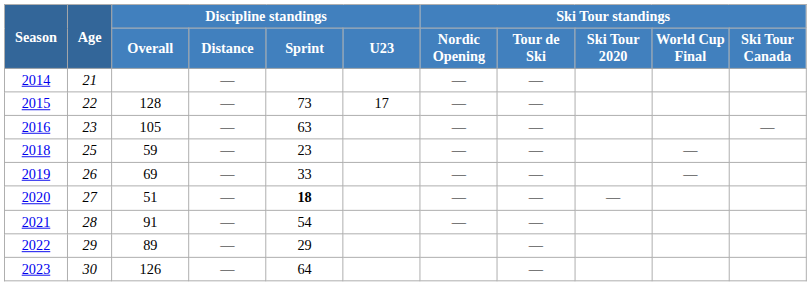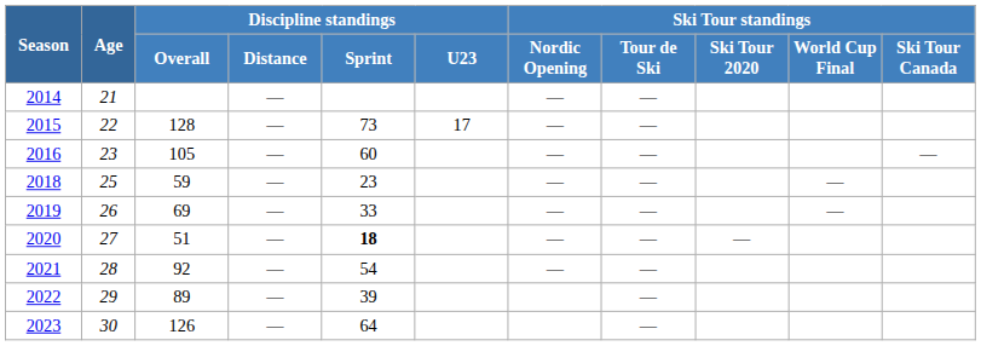 <table class="wikitable" style="font-size:95%; text-align:center; border:grey solid 1px; border-collapse:collapse; background:#ffffff;">
 <tr>
 <th style="background-color:#369; color:white; width:60px;" rowspan="2"> Season </th>
 <th style="background-color:#369; color:white; width:40px;" rowspan="2"> Age </th>
 <th style="background-color:#4180be; color:white;" colspan="4">Discipline standings</th>
 <th style="background-color:#4180be; color:white;" colspan="6">Ski Tour standings</th>
 </tr>
 <tr>
 <th style="background-color:#4180be; color:white; width:75px;">Overall</th>
 <th style="background-color:#4180be; color:white; width:75px;">Distance</th>
 <th style="background-color:#4180be; color:white; width:75px;">Sprint</th>
 <th style="background-color:#4180be; color:white; width:75px;">U23</th>
 <th style="background-color:#4180be; color:white; width:75px;">Nordic<br>Opening</th>
 <th style="background-color:#4180be; color:white; width:75px;">Tour de<br>Ski</th>
 <th style="background-color:#4180be; color:white; width:75px;">Ski Tour<br>2020</th>
 <th style="background-color:#4180be; color:white; width:75px;">World Cup<br>Final</th>
 <th style="background-color:#4180be; color:white; width:75px;">Ski Tour<br>Canada</th>
 </tr>
 <tr>
 <td><a href='#'>2014</a></td>
 <td><em>21</em></td>
 <td></td>
 <td>—</td>
 <td></td>
 <td></td>
 <td>—</td>
 <td>—</td>
 <td></td>
 <td></td>
 <td></td>
 </tr>
 <tr>
 <td><a href='#'>2015</a></td>
 <td><em>22</em></td>
 <td>128</td>
 <td>—</td>
 <td>73</td>
 <td>17</td>
 <td>—</td>
 <td>—</td>
 <td></td>
 <td></td>
 <td></td>
 </tr>
 <tr>
 <td><a href='#'>2016</a></td>
 <td><em>23</em></td>
 <td>105</td>
 <td>—</td>
-<td>63</td>
+<td>60</td>
 <td></td>
 <td>—</td>
 <td>—</td>
 <td></td>
 <td></td>
 <td>—</td>
 </tr>
 <tr>
 <td><a href='#'>2018</a></td>
 <td><em>25</em></td>
 <td>59</td>
 <td>—</td>
 <td>23</td>
 <td></td>
 <td>—</td>
 <td>—</td>
 <td></td>
 <td>—</td>
 <td></td>
 </tr>
 <tr>
 <td><a href='#'>2019</a></td>
 <td><em>26</em></td>
 <td>69</td>
 <td>—</td>
 <td>33</td>
 <td></td>
 <td>—</td>
 <td>—</td>
 <td></td>
 <td>—</td>
 <td></td>
 </tr>
 <tr>
 <td><a href='#'>2020</a></td>
 <td><em>27</em></td>
 <td>51</td>
 <td>—</td>
 <td><strong>18</strong></td>
 <td></td>
 <td>—</td>
 <td>—</td>
 <td>—</td>
 <td></td>
 <td></td>
 </tr>
 <tr>
 <td><a href='#'>2021</a></td>
 <td><em>28</em></td>
-<td>91</td>
+<td>92</td>
 <td>—</td>
 <td>54</td>
 <td></td>
 <td>—</td>
 <td>—</td>
 <td></td>
 <td></td>
 <td></td>
 </tr>
 <tr>
 <td><a href='#'>2022</a></td>
 <td><em>29</em></td>
 <td>89</td>
 <td>—</td>
-<td>29</td>
+<td>39</td>
 <td></td>
 <td></td>
 <td>—</td>
 <td></td>
 <td></td>
 <td></td>
 </tr>
 <tr>
 <td><a href='#'>2023</a></td>
 <td><em>30</em></td>
 <td>126</td>
 <td>—</td>
 <td>64</td>
 <td></td>
 <td></td>
 <td>—</td>
 <td></td>
 <td></td>
 <td></td>
 </tr>
 </table>
